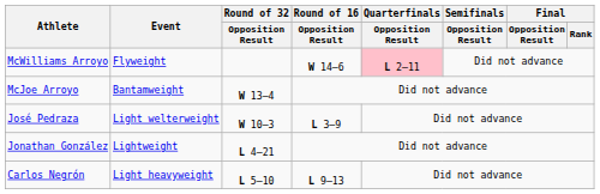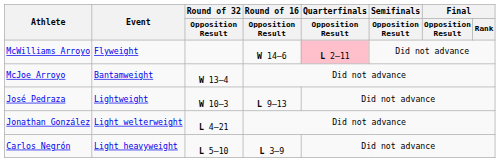 <table class="wikitable" style="font-size:90%">
 <tr>
 <th rowspan="2">Athlete</th>
 <th rowspan="2">Event</th>
 <th>Round of 32</th>
 <th>Round of 16</th>
 <th>Quarterfinals</th>
 <th>Semifinals</th>
 <th colspan=2>Final</th>
 </tr>
 <tr style="font-size:95%">
 <th>Opposition<br>Result</th>
 <th>Opposition<br>Result</th>
 <th>Opposition<br>Result</th>
 <th>Opposition<br>Result</th>
 <th>Opposition<br>Result</th>
 <th>Rank</th>
 </tr>
 <tr align=center>
 <td align=left><a href='#'>McWilliams Arroyo</a></td>
 <td align=left><a href='#'>Flyweight</a></td>
 <td></td>
 <td><br><strong>W</strong> 14–6</td>
 <td style="background: pink;"><br><strong>L</strong> 2–11</td>
 <td colspan=3>Did not advance</td>
 </tr>
 <tr align=center>
 <td align=left><a href='#'>McJoe Arroyo</a></td>
 <td align=left><a href='#'>Bantamweight</a></td>
 <td><br><strong>W</strong> 13–4</td>
 <td colspan=5>Did not advance</td>
 </tr>
 <tr align=center>
 <td align=left><a href='#'>José Pedraza</a></td>
-<td align=left><a href='#'>Light welterweight</a></td>
+<td align=left><a href='#'>Lightweight</a></td>
 <td><br><strong>W</strong> 10–3</td>
-<td><br><strong>L</strong> 3–9</td>
+<td><br><strong>L</strong> 9–13</td>
 <td colspan=4>Did not advance</td>
 </tr>
 <tr align=center>
 <td align=left><a href='#'>Jonathan González</a></td>
-<td align=left><a href='#'>Lightweight</a></td>
+<td align=left><a href='#'>Light welterweight</a></td>
 <td><br><strong>L</strong> 4–21</td>
 <td colspan=5>Did not advance</td>
 </tr>
 <tr align=center>
 <td align=left><a href='#'>Carlos Negrón</a></td>
 <td align=left><a href='#'>Light heavyweight</a></td>
 <td><br><strong>L</strong> 5–10</td>
-<td><br><strong>L</strong> 9–13</td>
+<td><br><strong>L</strong> 3–9</td>
 <td colspan=4>Did not advance</td>
 </tr>
 </table>
